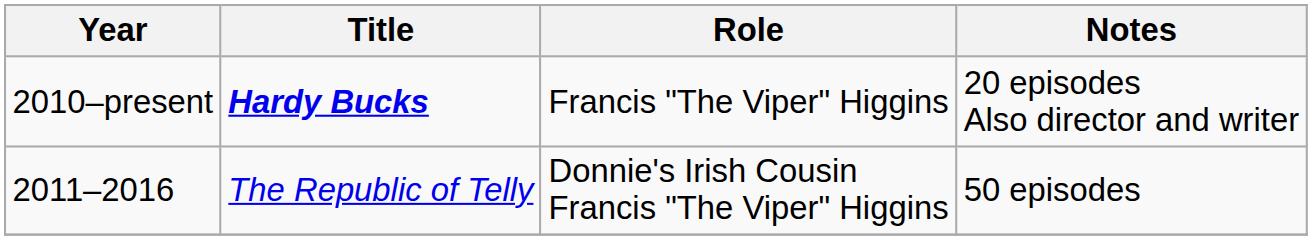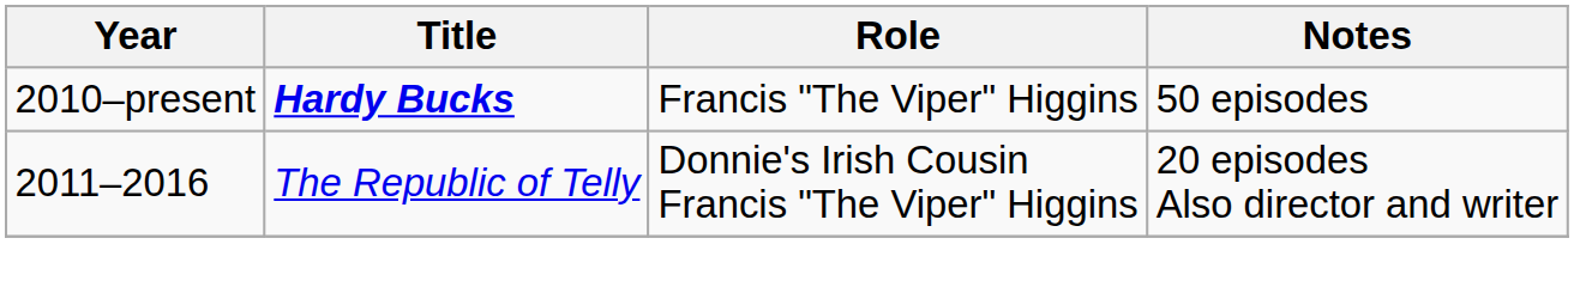 <table class="wikitable plainrowheaders sortable">
 <tr>
 <th scope="col">Year</th>
 <th scope="col">Title</th>
 <th scope="col">Role</th>
 <th scope="col" class="unsortable">Notes</th>
 </tr>
 <tr>
 <td>2010–present</td>
 <td><strong><em><a href='#'>Hardy Bucks</a></em></strong></td>
 <td>Francis "The Viper" Higgins</td>
-<td>20 episodes <br> Also director and writer</td>
+<td>50 episodes</td>
 </tr>
 <tr>
 <td>2011–2016</td>
 <td><em><a href='#'>The Republic of Telly</a></em></td>
 <td>Donnie's Irish Cousin<br>Francis "The Viper" Higgins</td>
-<td>50 episodes</td>
+<td>20 episodes <br> Also director and writer</td>
 </tr>
 <tr>
 </tr>
 </table>
